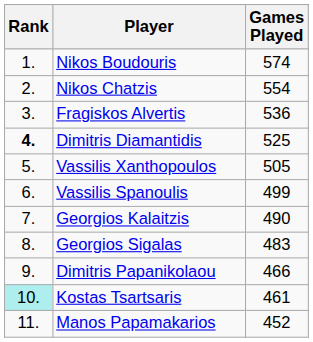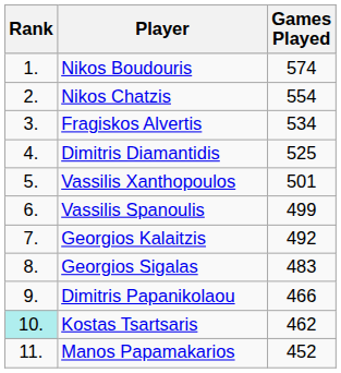 <table class="wikitable"  style="text-align:center;">
 <tr style="background:silver;">
 <th style="width:20px;">Rank</th>
 <th style="width:180px;">Player</th>
 <th style="width:50px;">Games Played</th>
 </tr>
 <tr>
 <td>1.</td>
 <td style="text-align:left"> <a href='#'>Nikos Boudouris</a></td>
 <td>574</td>
 </tr>
 <tr>
 <td>2.</td>
 <td style="text-align:left"> <a href='#'>Nikos Chatzis</a></td>
 <td>554</td>
 </tr>
 <tr>
 <td>3.</td>
 <td style="text-align:left"> <a href='#'>Fragiskos Alvertis</a></td>
-<td>536</td>
+<td>534</td>
 </tr>
 <tr>
-<td><strong>4.</strong></td>
+<td>4.</td>
 <td style="text-align:left"> <a href='#'>Dimitris Diamantidis</a></td>
 <td>525</td>
 </tr>
 <tr>
 <td>5.</td>
 <td style="text-align:left"> <a href='#'>Vassilis Xanthopoulos</a></td>
-<td>505</td>
+<td>501</td>
 </tr>
 <tr>
 <td>6.</td>
 <td style="text-align:left"> <a href='#'>Vassilis Spanoulis</a></td>
 <td>499</td>
 </tr>
 <tr>
 <td>7.</td>
 <td style="text-align:left"> <a href='#'>Georgios Kalaitzis</a></td>
-<td>490</td>
+<td>492</td>
 </tr>
 <tr>
 <td>8.</td>
 <td style="text-align:left"> <a href='#'>Georgios Sigalas</a></td>
 <td>483</td>
 </tr>
 <tr>
 <td>9.</td>
 <td style="text-align:left"> <a href='#'>Dimitris Papanikolaou</a></td>
 <td>466</td>
 </tr>
 <tr>
 <td style="background: paleturquoise;">10.</td>
 <td style="text-align:left"> <a href='#'>Kostas Tsartsaris</a></td>
-<td>461</td>
+<td>462</td>
 </tr>
 <tr>
 <td>11.</td>
 <td style="text-align:left"> <a href='#'>Manos Papamakarios</a></td>
 <td>452</td>
 </tr>
 </table>
